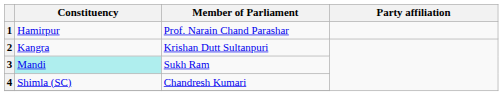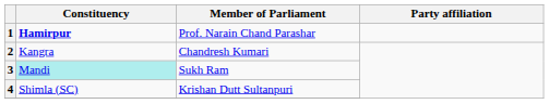 <table class="wikitable sortable">
 <tr style="text-align:center;">
 <th></th>
 <th style="width:13em">Constituency</th>
 <th style="width:15em">Member of Parliament</th>
 <th colspan="2" style="width:15em">Party affiliation</th>
 </tr>
 <tr>
 <th>1</th>
-<td><a href='#'>Hamirpur</a></td>
+<td><strong><a href='#'>Hamirpur</a></strong></td>
 <td><a href='#'>Prof. Narain Chand Parashar</a></td>
 <td></td>
 </tr>
 <tr>
 <th>2</th>
 <td><a href='#'>Kangra</a></td>
-<td><a href='#'>Krishan Dutt Sultanpuri</a></td>
+<td><a href='#'>Chandresh Kumari</a></td>
 </tr>
 <tr>
 <th>3</th>
 <td style="background: paleturquoise;"><a href='#'>Mandi</a></td>
 <td><a href='#'>Sukh Ram</a></td>
 </tr>
 <tr>
 <th>4</th>
 <td><a href='#'>Shimla (SC)</a></td>
-<td><a href='#'>Chandresh Kumari</a></td>
+<td><a href='#'>Krishan Dutt Sultanpuri</a></td>
 </tr>
 <tr>
 </tr>
 </table>
